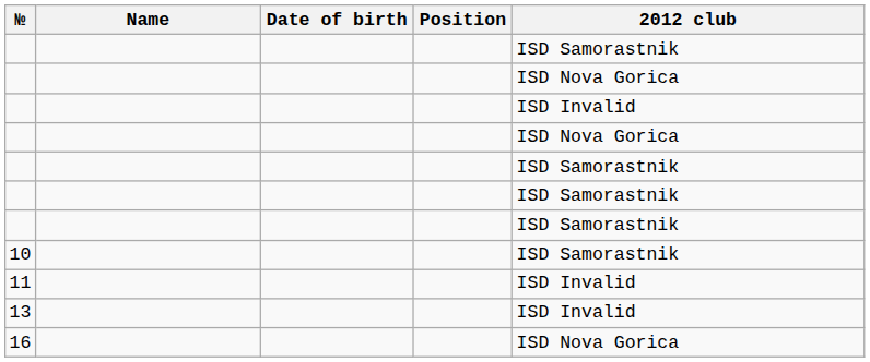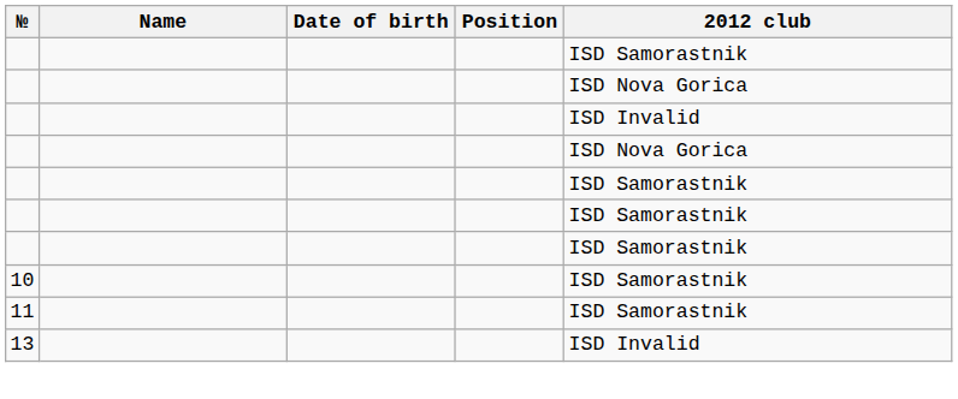 <table class="wikitable sortable" style="font-size:100%; text-align:center;">
 <tr>
 <th>№</th>
 <th style="width:12em">Name</th>
 <th style="width:8em">Date of birth</th>
 <th style="width:5em">Position</th>
 <th style="width:19em">2012 club</th>
 </tr>
 <tr>
 <td></td>
 <td style="text-align:left;"></td>
 <td style="text-align:right;"></td>
 <td></td>
 <td style="text-align:left;"> ISD Samorastnik</td>
 </tr>
 <tr>
 <td></td>
 <td style="text-align:left;"></td>
 <td style="text-align:right;"></td>
 <td></td>
 <td style="text-align:left;"> ISD Nova Gorica</td>
 </tr>
 <tr>
 <td></td>
 <td style="text-align:left;"></td>
 <td style="text-align:right;"></td>
 <td></td>
 <td style="text-align:left;"> ISD Invalid</td>
 </tr>
 <tr>
 <td></td>
 <td style="text-align:left;"></td>
 <td style="text-align:right;"></td>
 <td></td>
 <td style="text-align:left;"> ISD Nova Gorica</td>
 </tr>
 <tr>
 <td></td>
 <td style="text-align:left;"></td>
 <td style="text-align:right;"></td>
 <td></td>
 <td style="text-align:left;"> ISD Samorastnik</td>
 </tr>
 <tr>
 <td></td>
 <td style="text-align:left;"></td>
 <td style="text-align:right;"></td>
 <td></td>
 <td style="text-align:left;"> ISD Samorastnik</td>
 </tr>
 <tr>
 <td></td>
 <td style="text-align:left;"></td>
 <td style="text-align:right;"></td>
 <td></td>
 <td style="text-align:left;"> ISD Samorastnik</td>
 </tr>
 <tr>
 <td>10</td>
 <td style="text-align:left;"></td>
 <td style="text-align:right;"></td>
 <td></td>
 <td style="text-align:left;"> ISD Samorastnik</td>
 </tr>
 <tr>
 <td>11</td>
 <td style="text-align:left;"></td>
 <td style="text-align:right;"></td>
 <td></td>
-<td style="text-align:left;"> ISD Invalid</td>
+<td style="text-align:left;"> ISD Samorastnik</td>
 </tr>
 <tr>
 <td>13</td>
 <td style="text-align:left;"></td>
 <td style="text-align:right;"></td>
 <td></td>
 <td style="text-align:left;"> ISD Invalid</td>
 </tr>
-<tr>
-<td>16</td>
-<td style="text-align:left;"></td>
-<td style="text-align:right;"></td>
-<td></td>
-<td style="text-align:left;"> ISD Nova Gorica</td>
-</tr>
 </table>
